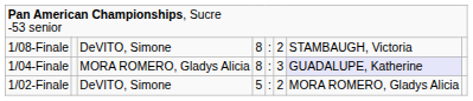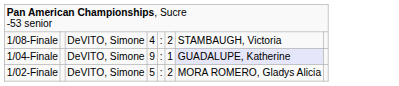 <table class="wikitable">
 <tr>
 <td colspan="9"><strong>Pan American Championships</strong>, Sucre<br>-53 senior</td>
 </tr>
 <tr>
 <td colspan="2">1/08-Finale</td>
 <td></td>
 <td>DeVITO, Simone</td>
-<td>8</td>
+<td>4</td>
 <td>:</td>
 <td>2</td>
 <td>STAMBAUGH, Victoria</td>
 <td></td>
 </tr>
 <tr>
 <td colspan="2">1/04-Finale</td>
 <td></td>
-<td>MORA ROMERO, Gladys Alicia</td>
-<td>8</td>
+<td>DeVITO, Simone</td>
+<td>9</td>
 <td>:</td>
-<td>3</td>
+<td>1</td>
 <td style="background: lavender;">GUADALUPE, Katherine</td>
 <td></td>
 </tr>
 <tr>
 <td colspan="2">1/02-Finale</td>
 <td></td>
 <td>DeVITO, Simone</td>
 <td>5</td>
 <td>:</td>
 <td>2</td>
 <td>MORA ROMERO, Gladys Alicia</td>
 <td></td>
 </tr>
 </table>
